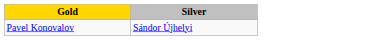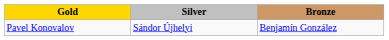 <table class="wikitable" style="text-align:left">
 <tr align="center">
 <td width=200 bgcolor=gold><strong>Gold</strong></td>
 <td width=200 bgcolor=silver><strong>Silver</strong></td>
+<td width=200 bgcolor=CC9966><strong>Bronze</strong></td>
 </tr>
 <tr>
 <td><a href='#'>Pavel Konovalov</a><br><em></em></td>
 <td><a href='#'>Sándor Újhelyi</a><br><em></em></td>
+<td><a href='#'>Benjamín González</a><br><em></em></td>
 </tr>
 </table>
